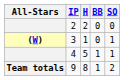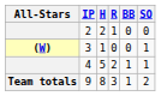 <table class="wikitable sortable plainrowheaders" style="text-align:center">
 <tr>
 <th scope="col">All-Stars</th>
 <th scope="col"><a href='#'>IP</a></th>
 <th scope="col"><a href='#'>H</a></th>
+<th scope="col"><a href='#'>R</a></th>
 <th scope="col"><a href='#'>BB</a></th>
 <th scope="col"><a href='#'>SO</a></th>
 </tr>
 <tr>
 <th scope="row"></th>
 <td>2</td>
 <td>2</td>
+<td>1</td>
 <td>0</td>
 <td>0</td>
 </tr>
 <tr>
 <th scope="row" style=background:#ffb;> (<a href='#'>W</a>)</th>
 <td>3</td>
 <td>1</td>
 <td>0</td>
+<td>0</td>
 <td>1</td>
 </tr>
 <tr>
 <th scope="row"></th>
 <td>4</td>
 <td>5</td>
+<td>2</td>
 <td>1</td>
 <td>1</td>
 </tr>
 <tr class="sortbottom">
 <th scope="row"><strong>Team totals</strong></th>
 <td>9</td>
 <td>8</td>
+<td>3</td>
 <td>1</td>
 <td>2</td>
 </tr>
 </table>
